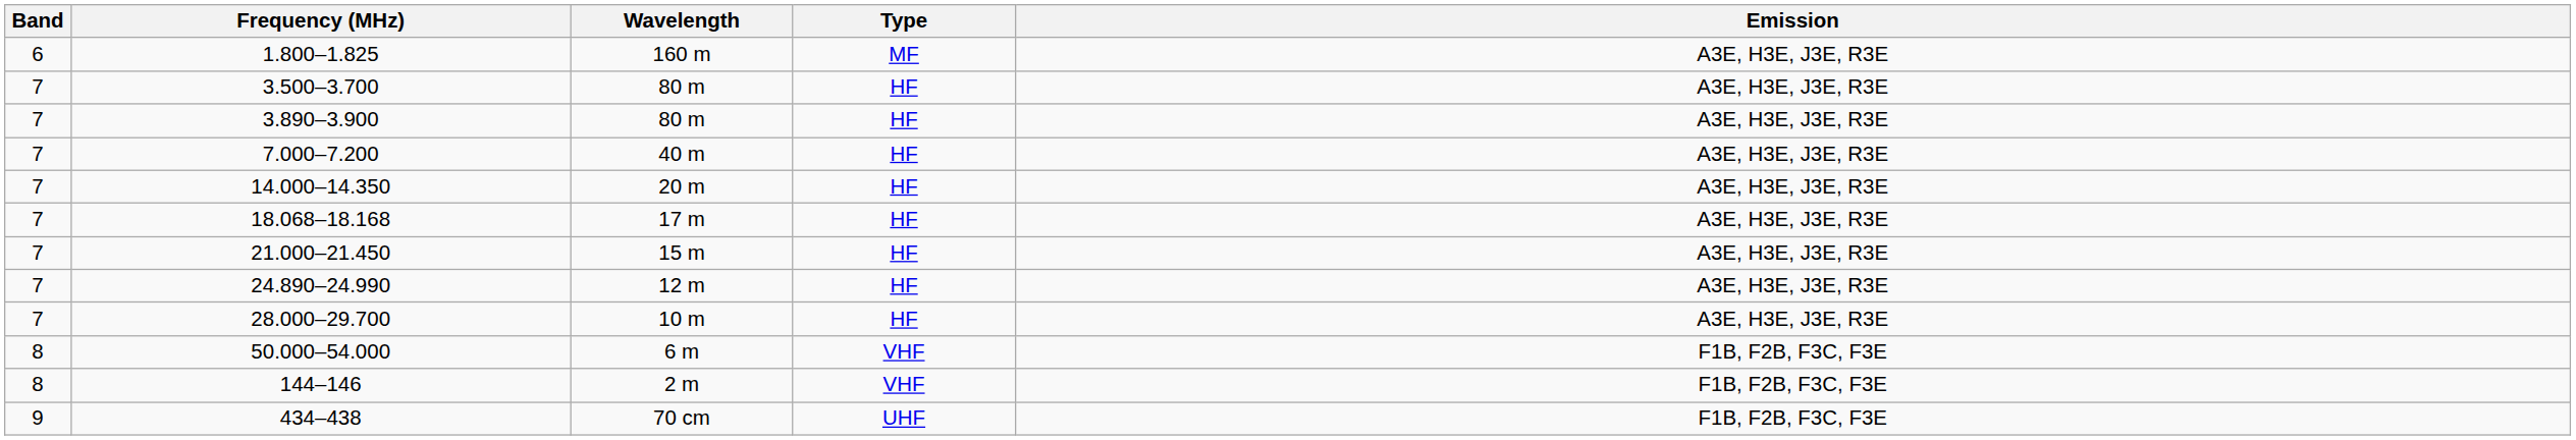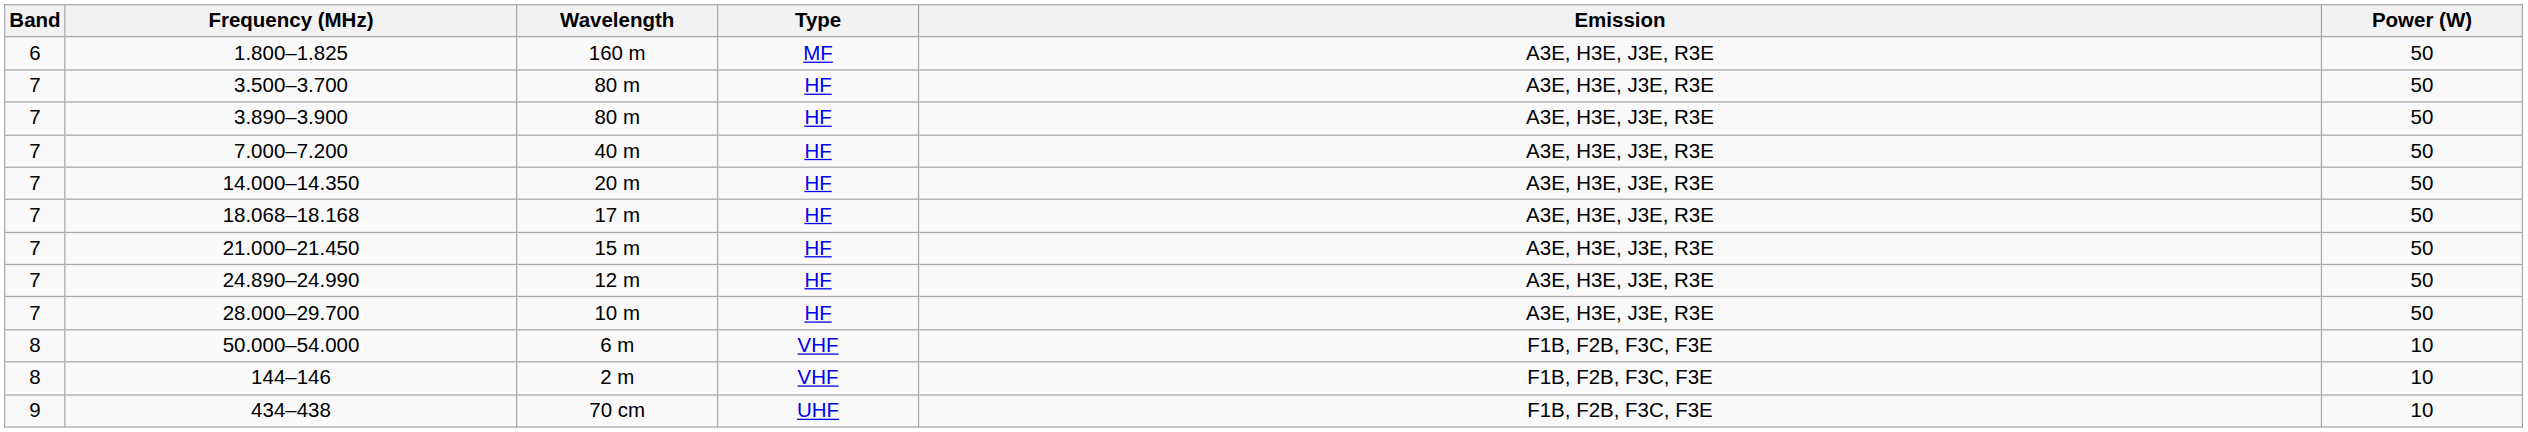 <table class="wikitable sortable" style="text-align: center;">
 <tr>
 <th scope=col width="2%">Band</th>
 <th scope=col width="18%"  class="unsortable">Frequency (MHz)</th>
 <th scope=col width="8%" class="unsortable">Wavelength</th>
 <th scope=col width="8%">Type</th>
 <th scope=col class="unsortable" width="56%">Emission</th>
+<th scope=col width="8%">Power (W)</th>
 </tr>
 <tr>
 <td>6</td>
 <td>1.800–1.825</td>
 <td>160 m</td>
 <td><a href='#'>MF</a></td>
 <td>A3E, H3E, J3E, R3E</td>
+<td>50</td>
 </tr>
 <tr>
 <td>7</td>
 <td>3.500–3.700</td>
 <td>80 m</td>
 <td><a href='#'>HF</a></td>
 <td>A3E, H3E, J3E, R3E</td>
+<td>50</td>
 </tr>
 <tr>
 <td>7</td>
 <td>3.890–3.900</td>
 <td>80 m</td>
 <td><a href='#'>HF</a></td>
 <td>A3E, H3E, J3E, R3E</td>
+<td>50</td>
 </tr>
 <tr>
 <td>7</td>
 <td>7.000–7.200</td>
 <td>40 m</td>
 <td><a href='#'>HF</a></td>
 <td>A3E, H3E, J3E, R3E</td>
+<td>50</td>
 </tr>
 <tr>
 <td>7</td>
 <td>14.000–14.350</td>
 <td>20 m</td>
 <td><a href='#'>HF</a></td>
 <td>A3E, H3E, J3E, R3E</td>
+<td>50</td>
 </tr>
 <tr>
 <td>7</td>
 <td>18.068–18.168</td>
 <td>17 m</td>
 <td><a href='#'>HF</a></td>
 <td>A3E, H3E, J3E, R3E</td>
+<td>50</td>
 </tr>
 <tr>
 <td>7</td>
 <td>21.000–21.450</td>
 <td>15 m</td>
 <td><a href='#'>HF</a></td>
 <td>A3E, H3E, J3E, R3E</td>
+<td>50</td>
 </tr>
 <tr>
 <td>7</td>
 <td>24.890–24.990</td>
 <td>12 m</td>
 <td><a href='#'>HF</a></td>
 <td>A3E, H3E, J3E, R3E</td>
+<td>50</td>
 </tr>
 <tr>
 <td>7</td>
 <td>28.000–29.700</td>
 <td>10 m</td>
 <td><a href='#'>HF</a></td>
 <td>A3E, H3E, J3E, R3E</td>
+<td>50</td>
 </tr>
 <tr>
 <td>8</td>
 <td>50.000–54.000</td>
 <td>6 m</td>
 <td><a href='#'>VHF</a></td>
 <td>F1B, F2B, F3C, F3E</td>
+<td>10</td>
 </tr>
 <tr>
 <td>8</td>
 <td>144–146</td>
 <td>2 m</td>
 <td><a href='#'>VHF</a></td>
 <td>F1B, F2B, F3C, F3E</td>
+<td>10</td>
 </tr>
 <tr>
 <td>9</td>
 <td>434–438</td>
 <td>70 cm</td>
 <td><a href='#'>UHF</a></td>
 <td>F1B, F2B, F3C, F3E</td>
+<td>10</td>
 </tr>
 </table>
